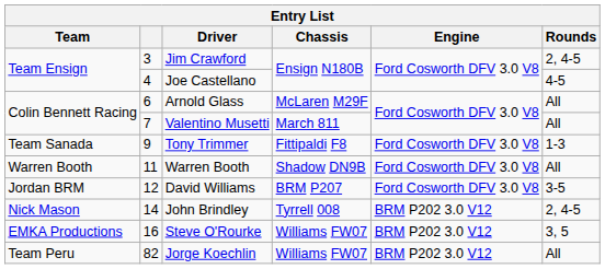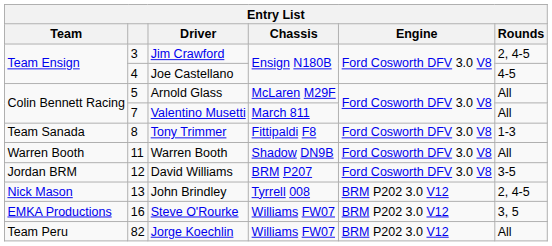 <table class="wikitable" style="font-size: 85%;">
 <tr>
 <th colspan=6>Entry List</th>
 </tr>
 <tr>
 <th>Team</th>
 <th></th>
 <th>Driver</th>
 <th>Chassis</th>
 <th>Engine</th>
 <th>Rounds</th>
 </tr>
 <tr>
 <td rowspan=2> <a href='#'>Team Ensign</a></td>
 <td>3</td>
 <td> <a href='#'>Jim Crawford</a></td>
 <td rowspan=2><a href='#'>Ensign</a> <a href='#'>N180B</a></td>
 <td rowspan=2><a href='#'>Ford Cosworth DFV</a> 3.0 <a href='#'>V8</a></td>
 <td>2, 4-5</td>
 </tr>
 <tr>
 <td>4</td>
 <td> Joe Castellano</td>
 <td>4-5</td>
 </tr>
 <tr>
 <td rowspan=2> Colin Bennett Racing</td>
-<td>6</td>
+<td>5</td>
 <td> Arnold Glass</td>
 <td><a href='#'>McLaren</a> <a href='#'>M29F</a></td>
 <td rowspan=2><a href='#'>Ford Cosworth DFV</a> 3.0 <a href='#'>V8</a></td>
 <td>All</td>
 </tr>
 <tr>
 <td>7</td>
 <td> <a href='#'>Valentino Musetti</a></td>
 <td><a href='#'>March 811</a></td>
 <td>All</td>
 </tr>
 <tr>
 <td> Team Sanada</td>
-<td>9</td>
+<td>8</td>
 <td> <a href='#'>Tony Trimmer</a></td>
 <td><a href='#'>Fittipaldi</a> <a href='#'>F8</a></td>
 <td><a href='#'>Ford Cosworth DFV</a> 3.0 <a href='#'>V8</a></td>
 <td>1-3</td>
 </tr>
 <tr>
 <td> Warren Booth</td>
 <td>11</td>
 <td> Warren Booth</td>
 <td><a href='#'>Shadow</a> <a href='#'>DN9B</a></td>
 <td><a href='#'>Ford Cosworth DFV</a> 3.0 <a href='#'>V8</a></td>
 <td>All</td>
 </tr>
 <tr>
 <td> Jordan BRM</td>
 <td>12</td>
 <td> David Williams</td>
 <td><a href='#'>BRM</a> <a href='#'>P207</a></td>
 <td><a href='#'>Ford Cosworth DFV</a> 3.0 <a href='#'>V8</a></td>
 <td>3-5</td>
 </tr>
 <tr>
 <td> <a href='#'>Nick Mason</a></td>
-<td>14</td>
+<td>13</td>
 <td> John Brindley</td>
 <td><a href='#'>Tyrrell</a> <a href='#'>008</a></td>
 <td><a href='#'>BRM</a> P202 3.0 <a href='#'>V12</a></td>
 <td>2, 4-5</td>
 </tr>
 <tr>
 <td> <a href='#'>EMKA Productions</a></td>
 <td>16</td>
 <td> <a href='#'>Steve O'Rourke</a></td>
 <td><a href='#'>Williams</a> <a href='#'>FW07</a></td>
 <td><a href='#'>BRM</a> P202 3.0 <a href='#'>V12</a></td>
 <td>3, 5</td>
 </tr>
 <tr>
 <td> Team Peru</td>
 <td>82</td>
 <td> <a href='#'>Jorge Koechlin</a></td>
 <td><a href='#'>Williams</a> <a href='#'>FW07</a></td>
 <td><a href='#'>BRM</a> P202 3.0 <a href='#'>V12</a></td>
 <td>All</td>
 </tr>
 </table>
